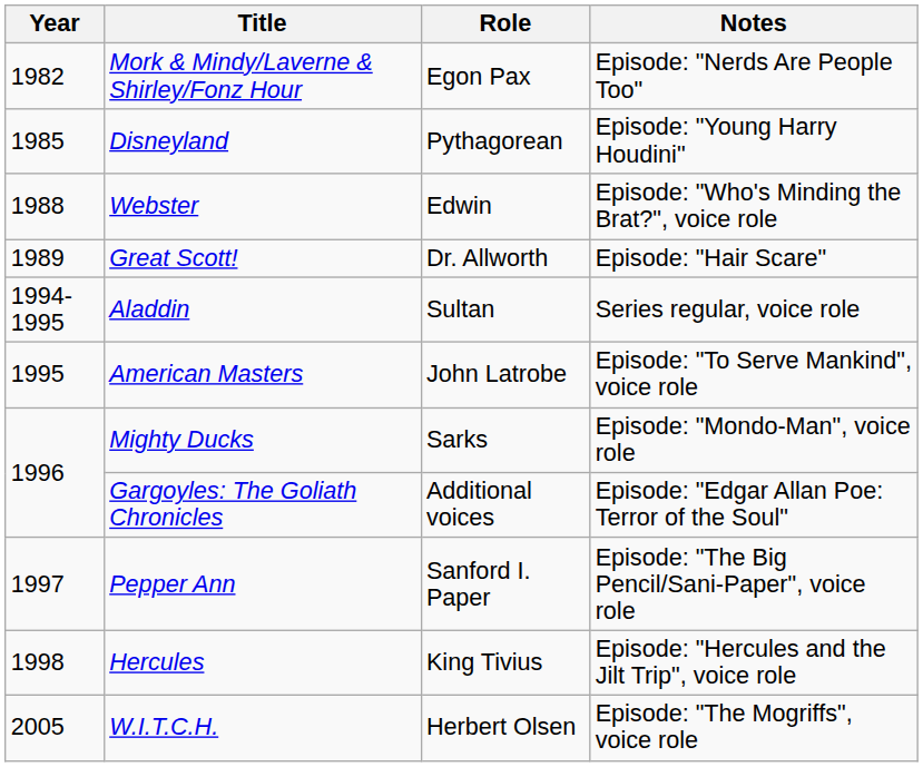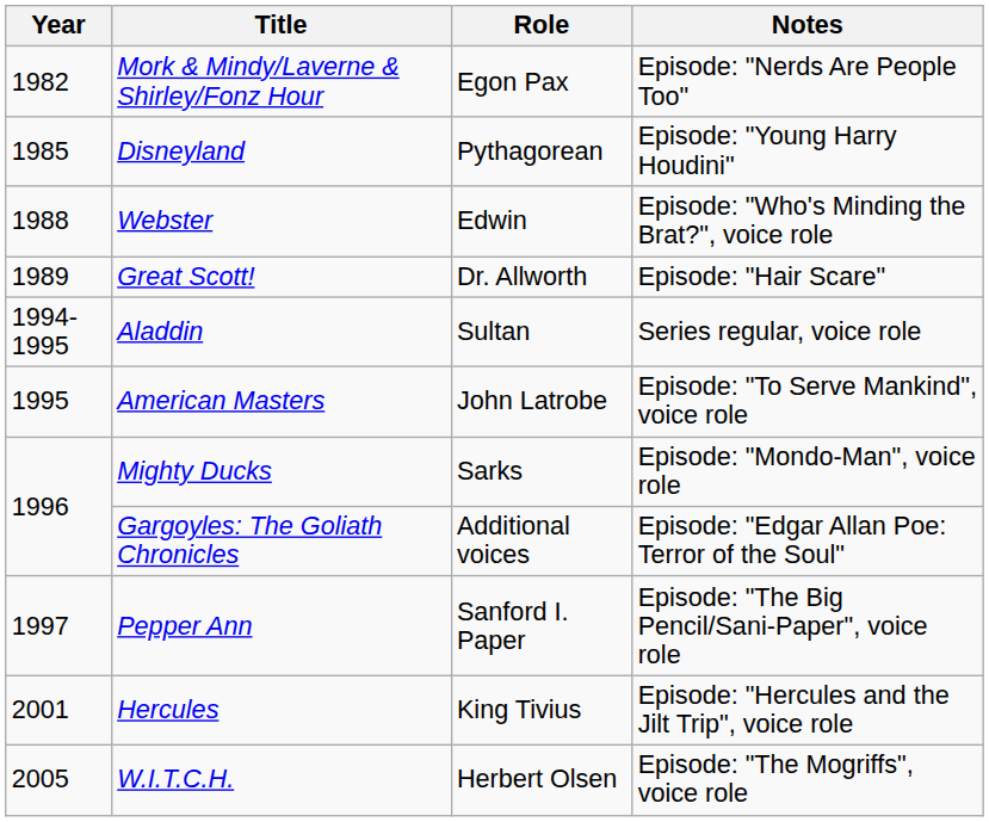 <table class="wikitable">
 <tr>
 <th>Year</th>
 <th>Title</th>
 <th>Role</th>
 <th>Notes</th>
 </tr>
 <tr>
 <td>1982</td>
 <td><em><a href='#'>Mork & Mindy/Laverne & Shirley/Fonz Hour</a></em></td>
 <td>Egon Pax</td>
 <td>Episode: "Nerds Are People Too"</td>
 </tr>
 <tr>
 <td>1985</td>
 <td><em><a href='#'>Disneyland</a></em></td>
 <td>Pythagorean</td>
 <td>Episode: "Young Harry Houdini"</td>
 </tr>
 <tr>
 <td>1988</td>
 <td><em><a href='#'>Webster</a></em></td>
 <td>Edwin</td>
 <td>Episode: "Who's Minding the Brat?", voice role</td>
 </tr>
 <tr>
 <td>1989</td>
 <td><em><a href='#'>Great Scott!</a></em></td>
 <td>Dr. Allworth</td>
 <td>Episode: "Hair Scare"</td>
 </tr>
 <tr>
 <td>1994-1995</td>
 <td><em><a href='#'>Aladdin</a></em></td>
 <td>Sultan</td>
 <td>Series regular, voice role</td>
 </tr>
 <tr>
 <td>1995</td>
 <td><em><a href='#'>American Masters</a></em></td>
 <td>John Latrobe</td>
 <td>Episode: "To Serve Mankind", voice role</td>
 </tr>
 <tr>
 <td rowspan="2">1996</td>
 <td><em><a href='#'>Mighty Ducks</a></em></td>
 <td>Sarks</td>
 <td>Episode: "Mondo-Man", voice role</td>
 </tr>
 <tr>
 <td><em><a href='#'>Gargoyles: The Goliath Chronicles</a></em></td>
 <td>Additional voices</td>
 <td>Episode: "Edgar Allan Poe: Terror of the Soul"</td>
 </tr>
 <tr>
 <td>1997</td>
 <td><em><a href='#'>Pepper Ann</a></em></td>
 <td>Sanford I. Paper</td>
 <td>Episode: "The Big Pencil/Sani-Paper", voice role</td>
 </tr>
 <tr>
-<td>1998</td>
+<td>2001</td>
 <td><em><a href='#'>Hercules</a></em></td>
 <td>King Tivius</td>
 <td>Episode: "Hercules and the Jilt Trip", voice role</td>
 </tr>
 <tr>
 <td>2005</td>
 <td><em><a href='#'>W.I.T.C.H.</a></em></td>
 <td>Herbert Olsen</td>
 <td>Episode: "The Mogriffs", voice role</td>
 </tr>
 </table>
